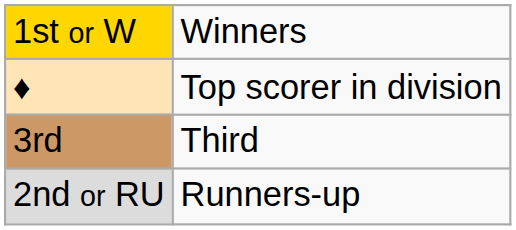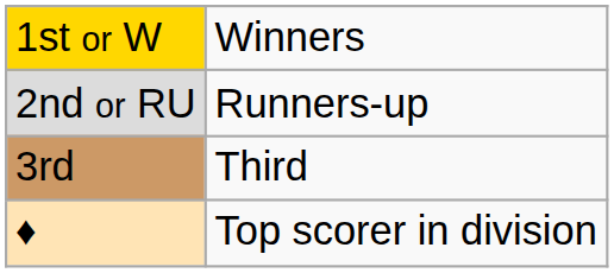 <table class="wikitable" "text-align:center">
 <tr>
 <td bgcolor=gold>1st <small>or</small> W</td>
 <td>Winners</td>
 </tr>
 <tr>
-<td bgcolor=#FFE4B5>♦</td>
-<td>Top scorer in division</td>
+<td bgcolor=#DCDCDC>2nd <small>or</small> RU</td>
+<td>Runners-up</td>
 </tr>
 <tr>
 <td bgcolor=#CC9966>3rd</td>
 <td>Third</td>
 </tr>
 <tr>
-<td bgcolor=#DCDCDC>2nd <small>or</small> RU</td>
-<td>Runners-up</td>
+<td bgcolor=#FFE4B5>♦</td>
+<td>Top scorer in division</td>
 </tr>
 </table>
